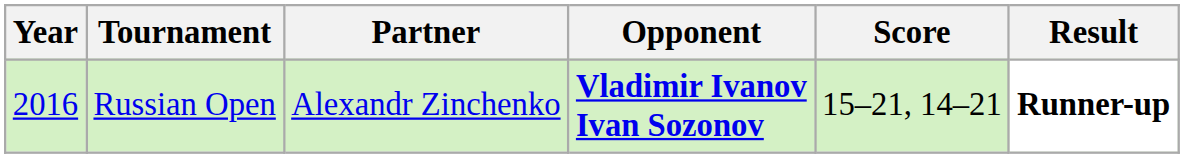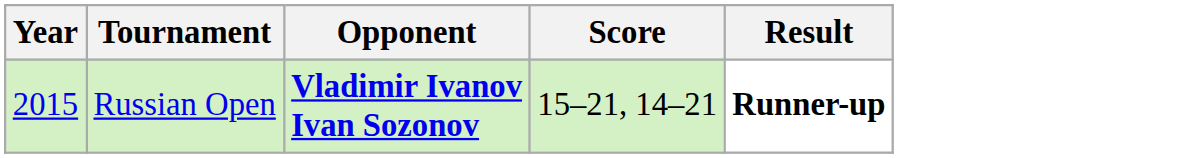 <table class="sortable wikitable" style="font-size: 90%;">
 <tr>
 <th>Year</th>
 <th>Tournament</th>
-<th>Partner</th>
 <th>Opponent</th>
 <th>Score</th>
 <th>Result</th>
 </tr>
 <tr style="background:#D4F1C5">
-<td align="center"><a href='#'>2016</a></td>
+<td align="center"><a href='#'>2015</a></td>
 <td align="left"><a href='#'>Russian Open</a></td>
-<td align="left"> <a href='#'>Alexandr Zinchenko</a></td>
 <td align="left"><strong> <a href='#'>Vladimir Ivanov</a><br> <a href='#'>Ivan Sozonov</a></strong></td>
 <td align="left">15–21, 14–21</td>
 <td style="text-align:left; background:white"> <strong>Runner-up</strong></td>
 </tr>
 </table>
